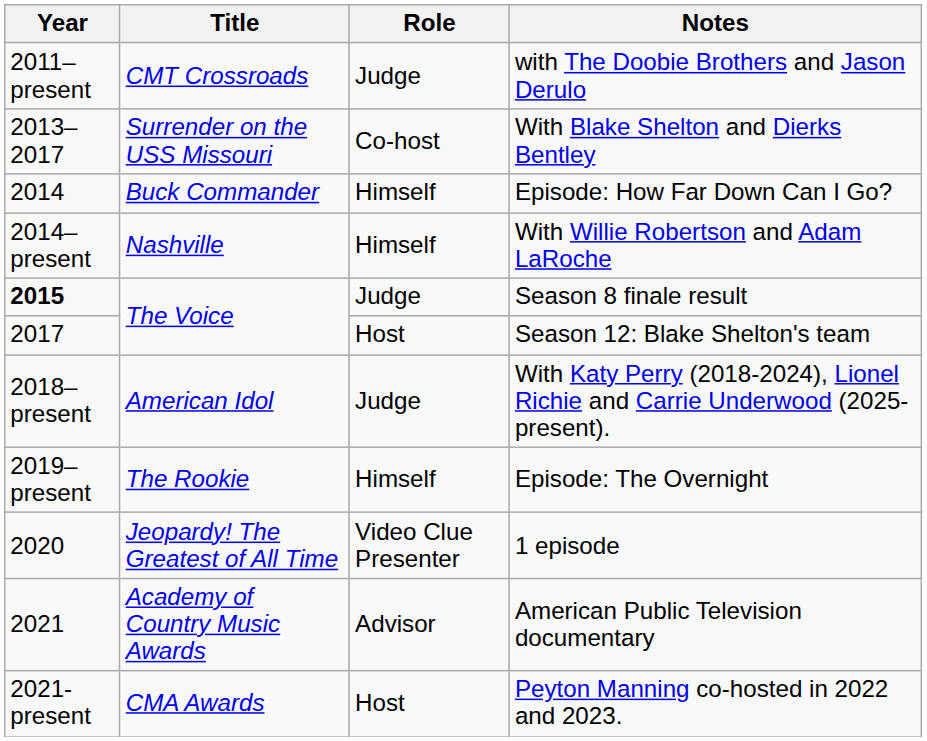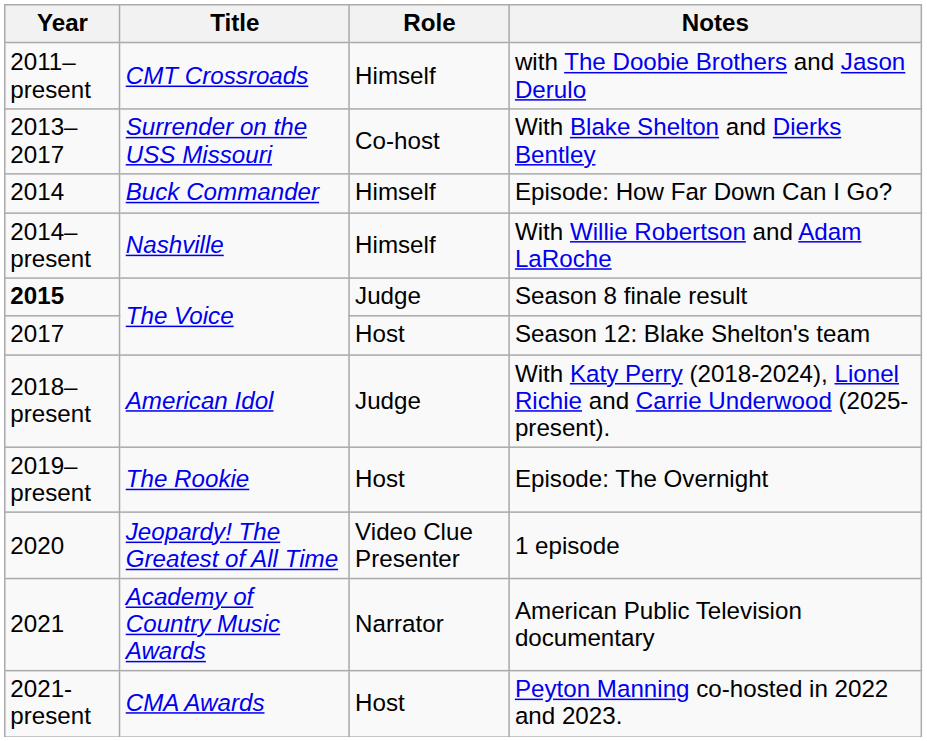 <table class="wikitable">
 <tr>
 <th scope="col">Year</th>
 <th scope="col">Title</th>
 <th scope="col">Role</th>
 <th scope="col">Notes</th>
 </tr>
 <tr>
 <td>2011–present</td>
 <td><em><a href='#'>CMT Crossroads</a></em></td>
-<td>Judge</td>
+<td>Himself</td>
 <td>with <a href='#'>The Doobie Brothers</a> and <a href='#'>Jason Derulo</a></td>
 </tr>
 <tr>
 <td>2013–2017</td>
 <td><em> <a href='#'>Surrender on the USS Missouri</a></em></td>
 <td>Co-host</td>
 <td>With <a href='#'>Blake Shelton</a> and <a href='#'>Dierks Bentley</a></td>
 </tr>
 <tr>
 <td>2014</td>
 <td><em><a href='#'>Buck Commander</a></em></td>
 <td>Himself</td>
 <td>Episode: How Far Down Can I Go?</td>
 </tr>
 <tr>
 <td>2014–present</td>
 <td><em><a href='#'>Nashville</a></em></td>
 <td>Himself</td>
 <td>With <a href='#'>Willie Robertson</a> and <a href='#'>Adam LaRoche</a></td>
 </tr>
 <tr>
 <td><strong>2015</strong></td>
 <td rowspan="2"><em><a href='#'>The Voice</a></em></td>
 <td>Judge</td>
 <td>Season 8 finale result</td>
 </tr>
 <tr>
 <td>2017</td>
 <td>Host</td>
 <td>Season 12: Blake Shelton's team</td>
 </tr>
 <tr>
 <td>2018–present</td>
 <td><em><a href='#'>American Idol</a></em></td>
 <td>Judge</td>
 <td>With <a href='#'>Katy Perry</a> (2018-2024), <a href='#'>Lionel Richie</a> and <a href='#'>Carrie Underwood</a> (2025-present).</td>
 </tr>
 <tr>
 <td>2019–present</td>
 <td><em><a href='#'>The Rookie</a></em></td>
-<td>Himself</td>
+<td>Host</td>
 <td>Episode: The Overnight</td>
 </tr>
 <tr>
 <td>2020</td>
 <td><em><a href='#'>Jeopardy! The Greatest of All Time</a></em></td>
 <td>Video Clue Presenter</td>
 <td>1 episode</td>
 </tr>
 <tr>
 <td>2021</td>
 <td><em><a href='#'>Academy of Country Music Awards</a></em></td>
-<td>Advisor</td>
+<td>Narrator</td>
 <td>American Public Television documentary</td>
 </tr>
 <tr>
 <td>2021-present</td>
 <td><em><a href='#'>CMA Awards</a></em></td>
 <td>Host</td>
 <td><a href='#'>Peyton Manning</a> co-hosted in 2022 and 2023.</td>
 </tr>
 </table>
